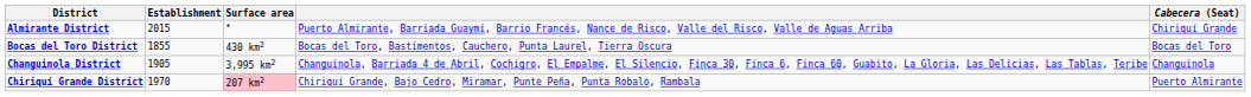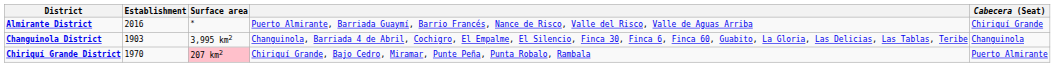 <table class="wikitable">
 <tr>
 <th>District</th>
 <th>Establishment</th>
 <th>Surface area</th>
 <th></th>
 <th><em>Cabecera</em> (Seat)</th>
 </tr>
 <tr>
 <td><strong><a href='#'>Almirante District</a></strong></td>
-<td>2015</td>
+<td>2016</td>
 <td><sup>*</sup></td>
 <td><a href='#'>Puerto Almirante</a>, <a href='#'>Barriada Guaymí</a>, <a href='#'>Barrio Francés</a>, <a href='#'>Nance de Risco</a>, <a href='#'>Valle del Risco</a>, <a href='#'>Valle de Aguas Arriba</a></td>
 <td><a href='#'>Chiriquí Grande</a></td>
 </tr>
 <tr>
-<td><strong><a href='#'>Bocas del Toro District</a></strong></td>
-<td>1855</td>
-<td>430 km<sup>2</sup></td>
-<td><a href='#'>Bocas del Toro</a>, <a href='#'>Bastimentos</a>, <a href='#'>Cauchero</a>, <a href='#'>Punta Laurel</a>, <a href='#'>Tierra Oscura</a></td>
-<td><a href='#'>Bocas del Toro</a></td>
-</tr>
-<tr>
 <td><strong><a href='#'>Changuinola District</a></strong></td>
-<td>1905</td>
+<td>1903</td>
 <td>3,995 km<sup>2</sup></td>
 <td><a href='#'>Changuinola</a>, <a href='#'>Barriada 4 de Abril</a>, <a href='#'>Cochigro</a>, <a href='#'>El Empalme</a>, <a href='#'>El Silencio</a>, <a href='#'>Finca 30</a>, <a href='#'>Finca 6</a>, <a href='#'>Finca 60</a>, <a href='#'>Guabito</a>, <a href='#'>La Gloria</a>, <a href='#'>Las Delicias</a>, <a href='#'>Las Tablas</a>, <a href='#'>Teribe</a></td>
 <td><a href='#'>Changuinola</a></td>
 </tr>
 <tr>
 <td><strong><a href='#'>Chiriquí Grande District</a></strong></td>
 <td>1970</td>
 <td style="background: pink;">207 km<sup>2</sup></td>
 <td><a href='#'>Chiriquí Grande</a>, <a href='#'>Bajo Cedro</a>, <a href='#'>Miramar</a>, <a href='#'>Punte Peña</a>, <a href='#'>Punta Robalo</a>, <a href='#'>Rambala</a></td>
 <td><a href='#'>Puerto Almirante</a></td>
 </tr>
 </table>
